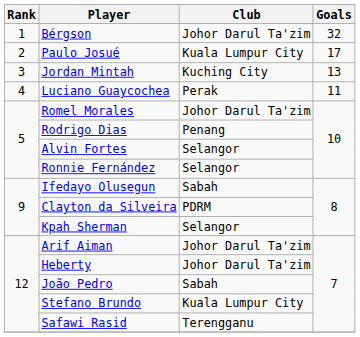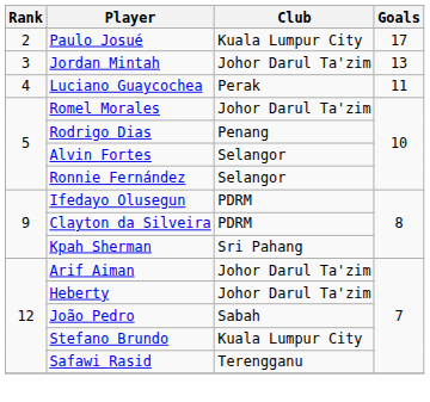 <table class="wikitable" style="text-align:center">
 <tr>
 <th>Rank</th>
 <th>Player</th>
 <th>Club</th>
 <th>Goals</th>
-</tr>
-<tr>
-<td>1</td>
-<td style="text-align:left;"> <a href='#'>Bérgson</a></td>
-<td style="text-align:left;">Johor Darul Ta'zim</td>
-<td>32</td>
 </tr>
 <tr>
 <td>2</td>
 <td style="text-align:left;"> <a href='#'>Paulo Josué</a></td>
 <td style="text-align:left;">Kuala Lumpur City</td>
 <td>17</td>
 </tr>
 <tr>
 <td>3</td>
 <td style="text-align:left;"> <a href='#'>Jordan Mintah</a></td>
-<td style="text-align:left;">Kuching City</td>
+<td style="text-align:left;">Johor Darul Ta'zim</td>
 <td>13</td>
 </tr>
 <tr>
 <td>4</td>
 <td style="text-align:left;"> <a href='#'>Luciano Guaycochea</a></td>
 <td style="text-align:left;">Perak</td>
 <td>11</td>
 </tr>
 <tr>
 <td rowspan="4">5</td>
 <td style="text-align:left;"> <a href='#'>Romel Morales</a></td>
 <td style="text-align:left;">Johor Darul Ta'zim</td>
 <td rowspan="4">10</td>
 </tr>
 <tr>
 <td style="text-align:left;"> <a href='#'>Rodrigo Dias</a></td>
 <td style="text-align:left;">Penang</td>
 </tr>
 <tr>
 <td style="text-align:left;"> <a href='#'>Alvin Fortes</a></td>
 <td style="text-align:left;">Selangor</td>
 </tr>
 <tr>
 <td style="text-align:left;"> <a href='#'>Ronnie Fernández</a></td>
 <td style="text-align:left;">Selangor</td>
 </tr>
 <tr>
 <td rowspan="3">9</td>
 <td style="text-align:left;"> <a href='#'>Ifedayo Olusegun</a></td>
-<td style="text-align:left;">Sabah</td>
+<td style="text-align:left;">PDRM</td>
 <td rowspan="3">8</td>
 </tr>
 <tr>
 <td style="text-align:left;"> <a href='#'>Clayton da Silveira</a></td>
 <td style="text-align:left;">PDRM</td>
 </tr>
 <tr>
 <td style="text-align:left;"> <a href='#'>Kpah Sherman</a></td>
-<td style="text-align:left;">Selangor</td>
+<td style="text-align:left;">Sri Pahang</td>
 </tr>
 <tr>
 <td rowspan="5">12</td>
 <td style="text-align:left;"> <a href='#'>Arif Aiman</a></td>
 <td style="text-align:left;">Johor Darul Ta'zim</td>
 <td rowspan="5">7</td>
 </tr>
 <tr>
 <td style="text-align:left;"> <a href='#'>Heberty</a></td>
 <td style="text-align:left;">Johor Darul Ta'zim</td>
 </tr>
 <tr>
 <td style="text-align:left;"> <a href='#'>João Pedro</a></td>
 <td style="text-align:left;">Sabah</td>
 </tr>
 <tr>
 <td style="text-align:left;"> <a href='#'>Stefano Brundo</a></td>
 <td style="text-align:left;">Kuala Lumpur City</td>
 </tr>
 <tr>
 <td style="text-align:left;"> <a href='#'>Safawi Rasid</a></td>
 <td style="text-align:left;">Terengganu</td>
 </tr>
 <tr>
 </tr>
 </table>
